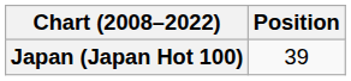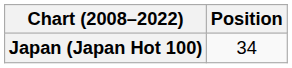 <table class="wikitable plainrowheaders" style="text-align:center">
 <tr>
 <th scope="col">Chart (2008–2022)</th>
 <th scope="col">Position</th>
 </tr>
 <tr>
 <th scope="row">Japan (Japan Hot 100)</th>
-<td>39</td>
+<td>34</td>
 </tr>
 </table>
